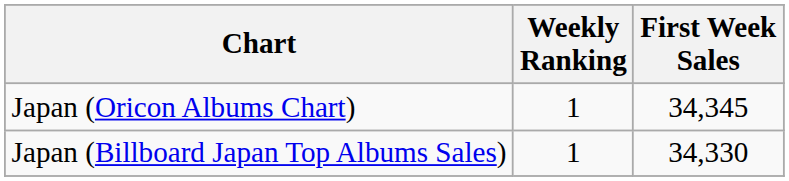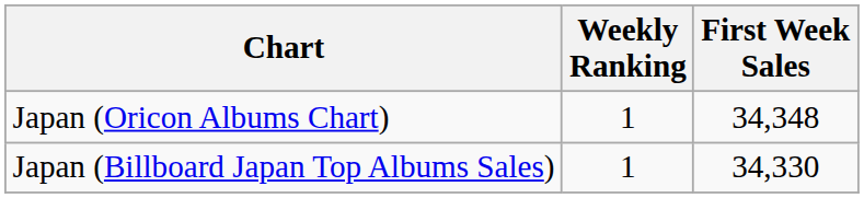 <table class="wikitable">
 <tr>
 <th>Chart</th>
 <th>Weekly<br>Ranking</th>
 <th>First Week<br>Sales</th>
 </tr>
 <tr>
 <td>Japan (<a href='#'>Oricon Albums Chart</a>)</td>
 <td align="center">1</td>
-<td align="center">34,345</td>
+<td align="center">34,348</td>
 </tr>
 <tr>
 <td>Japan (<a href='#'>Billboard Japan Top Albums Sales</a>)</td>
 <td align="center">1</td>
 <td align="center">34,330</td>
 </tr>
 </table>
